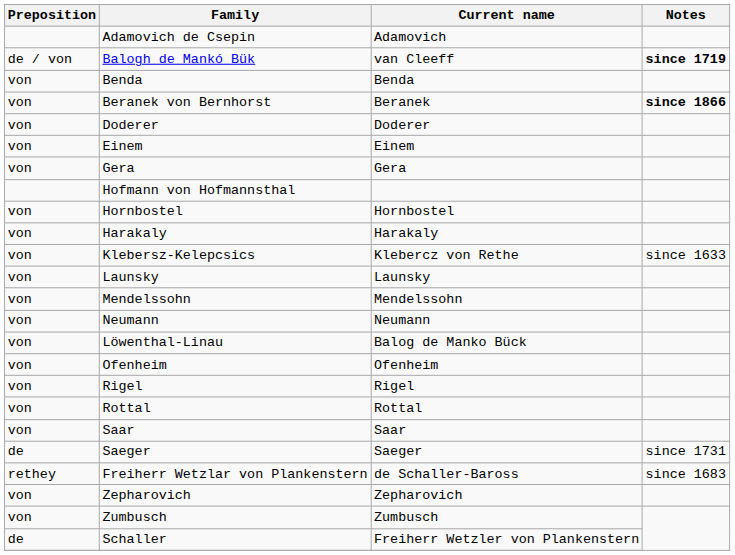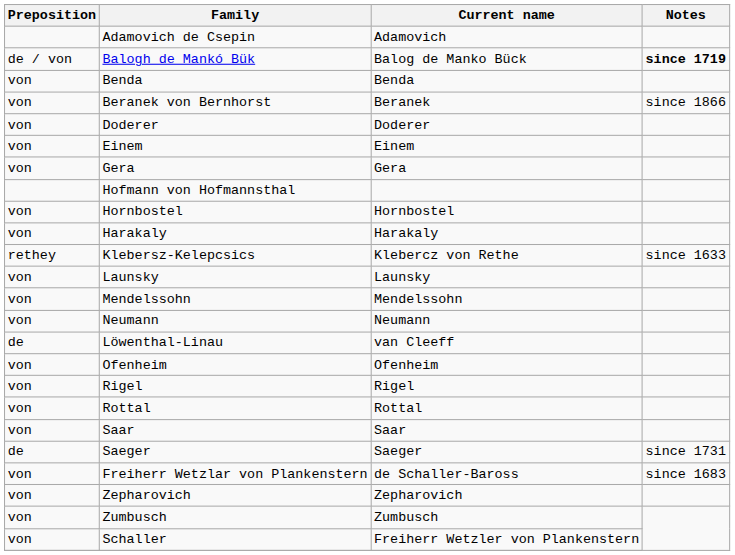 <table class="wikitable">
 <tr>
 <th>Preposition</th>
 <th>Family</th>
 <th>Current name</th>
 <th>Notes</th>
 </tr>
 <tr>
 <td></td>
 <td>Adamovich de Csepin</td>
 <td>Adamovich</td>
 <td></td>
 </tr>
 <tr>
 <td>de / von</td>
 <td><a href='#'>Balogh de Mankó Bük</a></td>
-<td>van Cleeff</td>
+<td>Balog de Manko Bück</td>
 <td><strong>since 1719</strong></td>
 </tr>
 <tr>
 <td>von</td>
 <td>Benda</td>
 <td>Benda</td>
 <td></td>
 </tr>
 <tr>
 <td>von</td>
 <td>Beranek von Bernhorst</td>
 <td>Beranek</td>
-<td><strong>since 1866</strong></td>
+<td>since 1866</td>
 </tr>
 <tr>
 <td>von</td>
 <td>Doderer</td>
 <td>Doderer</td>
 <td></td>
 </tr>
 <tr>
 <td>von</td>
 <td>Einem</td>
 <td>Einem</td>
 <td></td>
 </tr>
 <tr>
 <td>von</td>
 <td>Gera</td>
 <td>Gera</td>
 <td></td>
 </tr>
 <tr>
 <td></td>
 <td>Hofmann von Hofmannsthal</td>
 <td></td>
 <td></td>
 </tr>
 <tr>
 <td>von</td>
 <td>Hornbostel</td>
 <td>Hornbostel</td>
 <td></td>
 </tr>
 <tr>
 <td>von</td>
 <td>Harakaly</td>
 <td>Harakaly</td>
 <td></td>
 </tr>
 <tr>
-<td>von</td>
+<td>rethey</td>
 <td>Klebersz-Kelepcsics</td>
 <td>Klebercz von Rethe</td>
 <td>since 1633</td>
 </tr>
 <tr>
 <td>von</td>
 <td>Launsky</td>
 <td>Launsky</td>
 <td></td>
 </tr>
 <tr>
 <td>von</td>
 <td>Mendelssohn</td>
 <td>Mendelssohn</td>
 <td></td>
 </tr>
 <tr>
 <td>von</td>
 <td>Neumann</td>
 <td>Neumann</td>
 <td></td>
 </tr>
 <tr>
-<td>von</td>
+<td>de</td>
 <td>Löwenthal-Linau</td>
-<td>Balog de Manko Bück</td>
+<td>van Cleeff</td>
 <td></td>
 </tr>
 <tr>
 <td>von</td>
 <td>Ofenheim</td>
 <td>Ofenheim</td>
 <td></td>
 </tr>
 <tr>
 <td>von</td>
 <td>Rigel</td>
 <td>Rigel</td>
 <td></td>
 </tr>
 <tr>
 <td>von</td>
 <td>Rottal</td>
 <td>Rottal</td>
 <td></td>
 </tr>
 <tr>
 <td>von</td>
 <td>Saar</td>
 <td>Saar</td>
 <td></td>
 </tr>
 <tr>
 <td>de</td>
 <td>Saeger</td>
 <td>Saeger</td>
 <td>since 1731</td>
 </tr>
 <tr>
-<td>rethey</td>
+<td>von</td>
 <td>Freiherr Wetzlar von Plankenstern</td>
 <td>de Schaller-Baross</td>
 <td>since 1683</td>
 </tr>
 <tr>
 <td>von</td>
 <td>Zepharovich</td>
 <td>Zepharovich</td>
 <td></td>
 </tr>
 <tr>
 <td>von</td>
 <td>Zumbusch</td>
 <td>Zumbusch</td>
 </tr>
 <tr>
-<td>de</td>
+<td>von</td>
 <td>Schaller</td>
 <td>Freiherr Wetzler von Plankenstern</td>
 </tr>
 <tr>
 </tr>
 </table>
